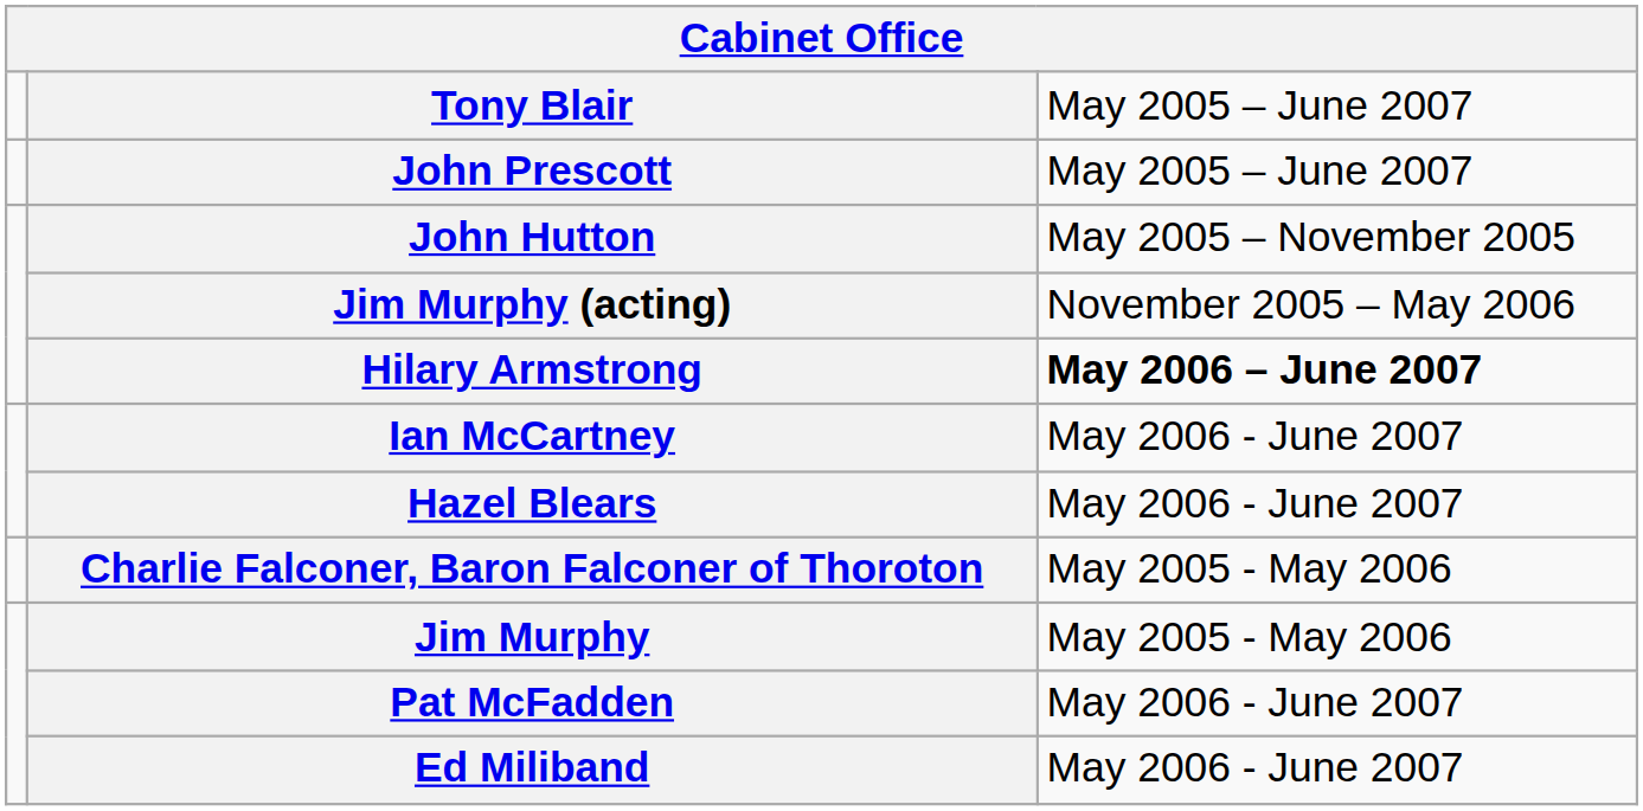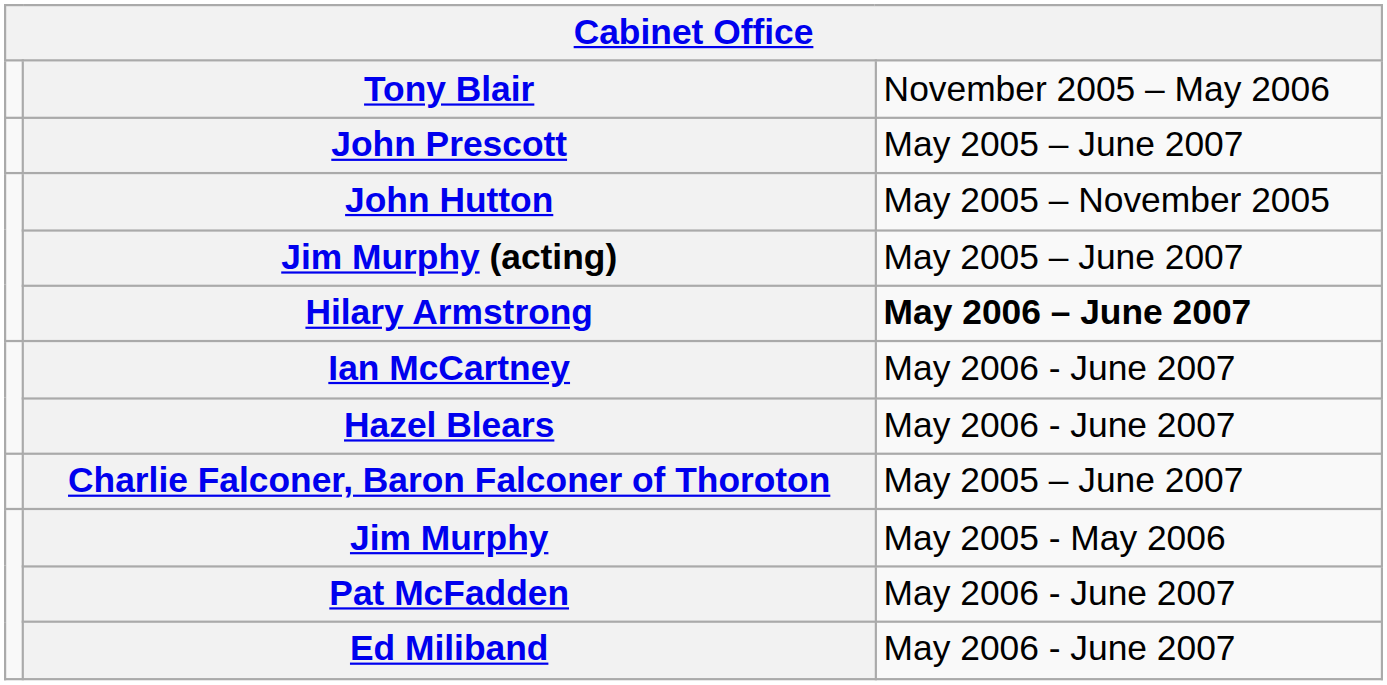 <table class="wikitable plainrowheaders" width=100% style="max-width:55em;">
 <tr>
 <th colspan=4><a href='#'>Cabinet Office</a></th>
 </tr>
 <tr>
 <td></td>
 <th scope="row" style="font-weight:bold;"><a href='#'>Tony Blair</a></th>
-<td>May 2005 – June 2007</td>
+<td>November 2005 – May 2006</td>
 </tr>
 <tr>
 <td></td>
 <th scope="row" style="font-weight:bold;"><a href='#'>John Prescott</a></th>
 <td>May 2005 – June 2007</td>
 </tr>
 <tr>
 <td rowspan="3"></td>
 <th scope="row" style="font-weight:bold;"><a href='#'>John Hutton</a></th>
 <td>May 2005 – November 2005</td>
 </tr>
 <tr>
 <th scope="row"><a href='#'>Jim Murphy</a> (acting)</th>
-<td>November 2005 – May 2006</td>
+<td>May 2005 – June 2007</td>
 </tr>
 <tr>
 <th scope="row" style="font-weight:bold;"><a href='#'>Hilary Armstrong</a></th>
 <td><strong>May 2006 – June 2007</strong></td>
 </tr>
 <tr>
 <td rowspan="2"></td>
 <th scope="row" style="font-weight:bold;"><a href='#'>Ian McCartney</a></th>
 <td>May 2006 - June 2007</td>
 </tr>
 <tr>
 <th scope="row" style="font-weight:bold;"><a href='#'>Hazel Blears</a></th>
 <td>May 2006 - June 2007</td>
 </tr>
 <tr>
 <td></td>
 <th scope="row" style="font-weight:bold;"><a href='#'>Charlie Falconer, Baron Falconer of Thoroton</a></th>
-<td>May 2005 - May 2006</td>
+<td>May 2005 – June 2007</td>
 </tr>
 <tr>
 <td rowspan="3"></td>
 <th scope="row"><a href='#'>Jim Murphy</a></th>
 <td>May 2005 - May 2006</td>
 </tr>
 <tr>
 <th scope="row"><a href='#'>Pat McFadden</a></th>
 <td>May 2006 - June 2007</td>
 </tr>
 <tr>
 <th scope="row"><a href='#'>Ed Miliband</a></th>
 <td>May 2006 - June 2007</td>
 </tr>
 </table>
